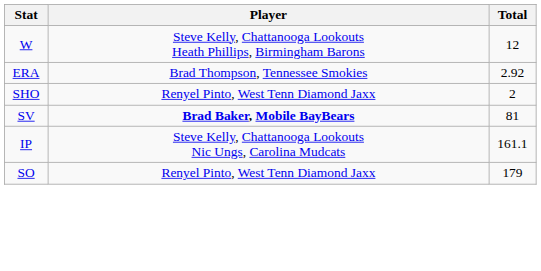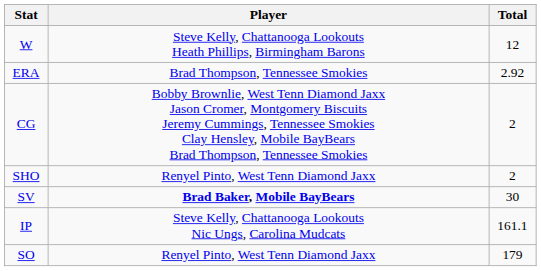 <table class="wikitable" width="40%" style="text-align:center;">
 <tr>
 <th width="5%">Stat</th>
 <th width="60%">Player</th>
 <th width="5%">Total</th>
 </tr>
 <tr>
 <td><a href='#'>W</a></td>
 <td><a href='#'>Steve Kelly</a>, <a href='#'>Chattanooga Lookouts</a> <br> <a href='#'>Heath Phillips</a>, <a href='#'>Birmingham Barons</a></td>
 <td>12</td>
 </tr>
 <tr>
 <td><a href='#'>ERA</a></td>
 <td><a href='#'>Brad Thompson</a>, <a href='#'>Tennessee Smokies</a></td>
 <td>2.92</td>
 </tr>
 <tr>
+<td><a href='#'>CG</a></td>
+<td><a href='#'>Bobby Brownlie</a>, <a href='#'>West Tenn Diamond Jaxx</a> <br> <a href='#'>Jason Cromer</a>, <a href='#'>Montgomery Biscuits</a> <br> <a href='#'>Jeremy Cummings</a>, <a href='#'>Tennessee Smokies</a> <br> <a href='#'>Clay Hensley</a>, <a href='#'>Mobile BayBears</a> <br> <a href='#'>Brad Thompson</a>, <a href='#'>Tennessee Smokies</a></td>
+<td>2</td>
+</tr>
+<tr>
 <td><a href='#'>SHO</a></td>
 <td><a href='#'>Renyel Pinto</a>, <a href='#'>West Tenn Diamond Jaxx</a></td>
 <td>2</td>
 </tr>
 <tr>
 <td><a href='#'>SV</a></td>
 <td><strong><a href='#'>Brad Baker</a>, <a href='#'>Mobile BayBears</a></strong></td>
-<td>81</td>
+<td>30</td>
 </tr>
 <tr>
 <td><a href='#'>IP</a></td>
 <td><a href='#'>Steve Kelly</a>, <a href='#'>Chattanooga Lookouts</a> <br> <a href='#'>Nic Ungs</a>, <a href='#'>Carolina Mudcats</a></td>
 <td>161.1</td>
 </tr>
 <tr>
 <td><a href='#'>SO</a></td>
 <td><a href='#'>Renyel Pinto</a>, <a href='#'>West Tenn Diamond Jaxx</a></td>
 <td>179</td>
 </tr>
 </table>
